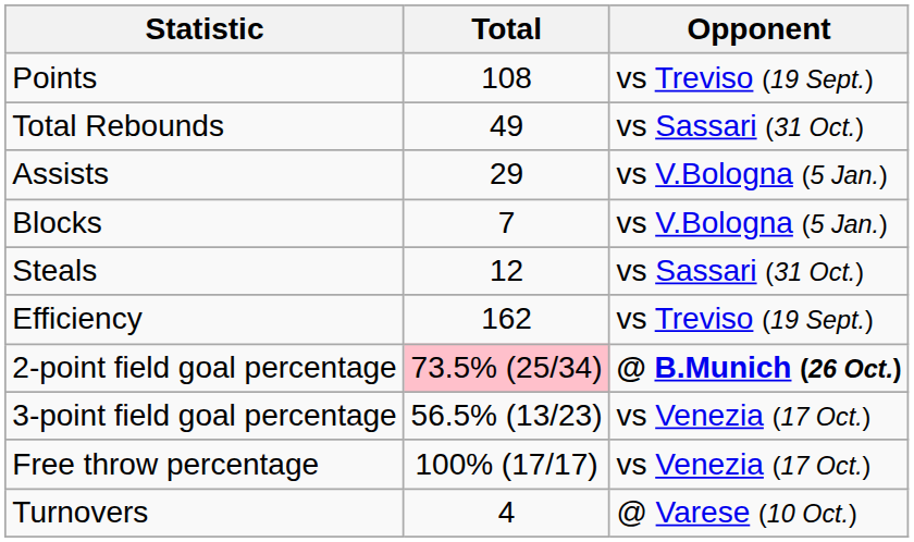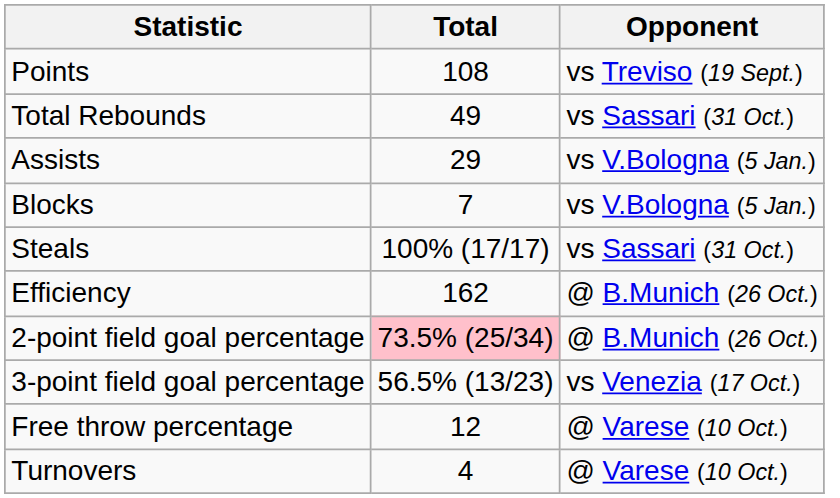 <table class=wikitable>
 <tr>
 <th>Statistic</th>
 <th>Total</th>
 <th>Opponent</th>
 </tr>
 <tr>
 <td>Points</td>
 <td style="text-align:center">108</td>
 <td>vs  <a href='#'>Treviso</a> <small> (<em>19 Sept.</em>) </small></td>
 </tr>
 <tr>
 <td>Total Rebounds</td>
 <td style="text-align:center">49</td>
 <td>vs  <a href='#'>Sassari</a> <small> (<em>31 Oct.</em>) </small></td>
 </tr>
 <tr>
 <td>Assists</td>
 <td style="text-align:center">29</td>
 <td>vs  <a href='#'>V.Bologna</a> <small> (<em>5 Jan.</em>) </small></td>
 </tr>
 <tr>
 <td>Blocks</td>
 <td style="text-align:center">7</td>
 <td>vs  <a href='#'>V.Bologna</a> <small> (<em>5 Jan.</em>) </small></td>
 </tr>
 <tr>
 <td>Steals</td>
-<td style="text-align:center">12</td>
+<td style="text-align:center">100% (17/17)</td>
 <td>vs  <a href='#'>Sassari</a> <small> (<em>31 Oct.</em>) </small></td>
 </tr>
 <tr>
 <td>Efficiency</td>
 <td style="text-align:center">162</td>
-<td>vs  <a href='#'>Treviso</a> <small> (<em>19 Sept.</em>) </small></td>
+<td>@  <a href='#'>B.Munich</a> <small> (<em>26 Oct.</em>) </small></td>
 </tr>
 <tr>
 <td>2-point field goal percentage</td>
 <td style="background: pink; text-align:center">73.5% (25/34)</td>
-<td><strong>@  <a href='#'>B.Munich</a> <small> (<em>26 Oct.</em>) </small></strong></td>
+<td>@  <a href='#'>B.Munich</a> <small> (<em>26 Oct.</em>) </small></td>
 </tr>
 <tr>
 <td>3-point field goal percentage</td>
 <td style="text-align:center">56.5% (13/23)</td>
 <td>vs  <a href='#'>Venezia</a> <small> (<em>17 Oct.</em>) </small></td>
 </tr>
 <tr>
 <td>Free throw percentage</td>
-<td style="text-align:center">100% (17/17)</td>
-<td>vs  <a href='#'>Venezia</a> <small> (<em>17 Oct.</em>) </small></td>
+<td style="text-align:center">12</td>
+<td>@  <a href='#'>Varese</a> <small> (<em>10 Oct.</em>) </small></td>
 </tr>
 <tr>
 <td>Turnovers</td>
 <td style="text-align:center">4</td>
 <td>@  <a href='#'>Varese</a> <small> (<em>10 Oct.</em>) </small></td>
 </tr>
 </table>
